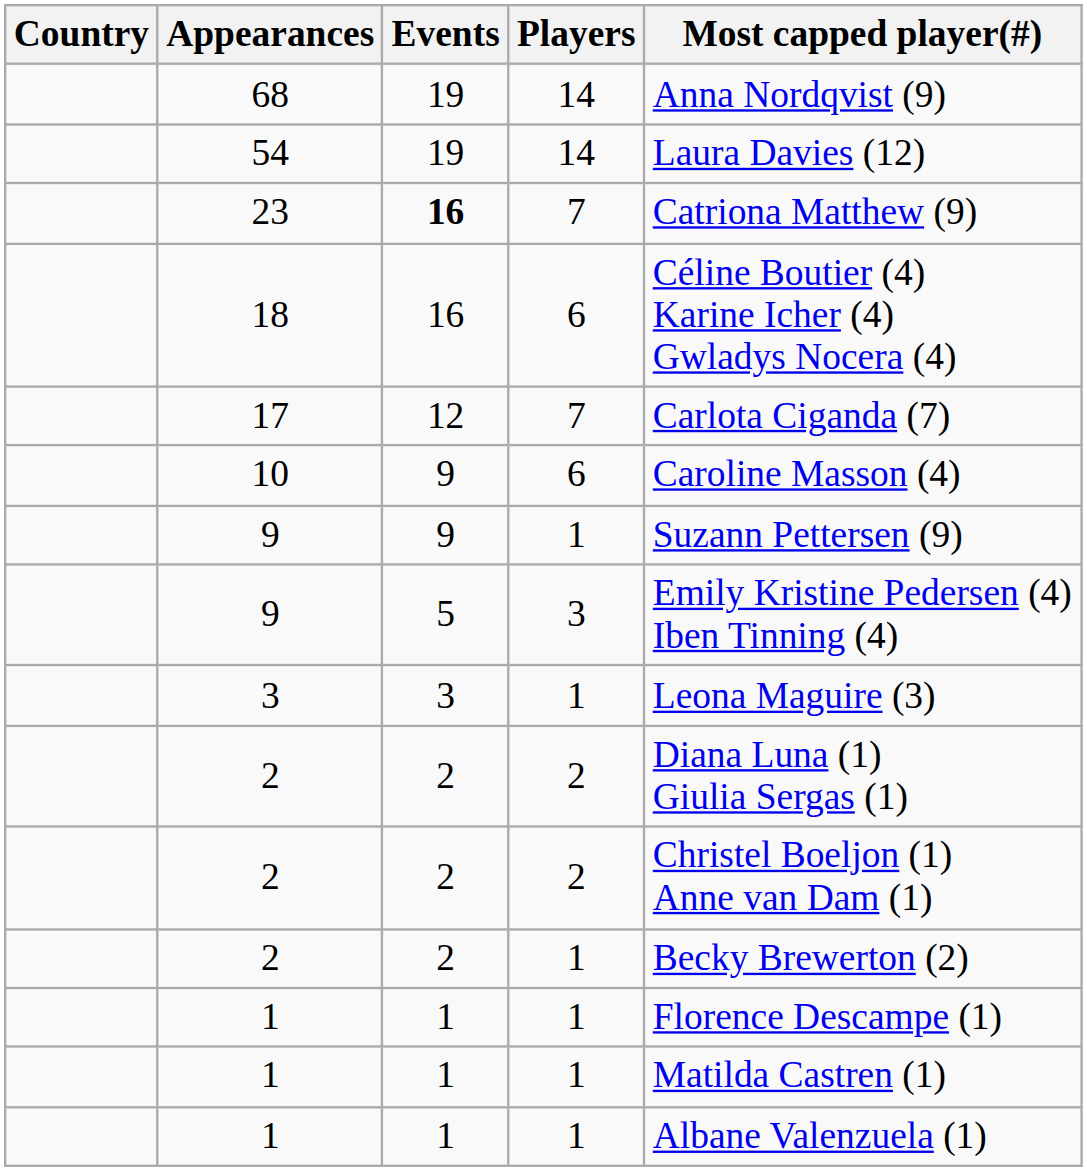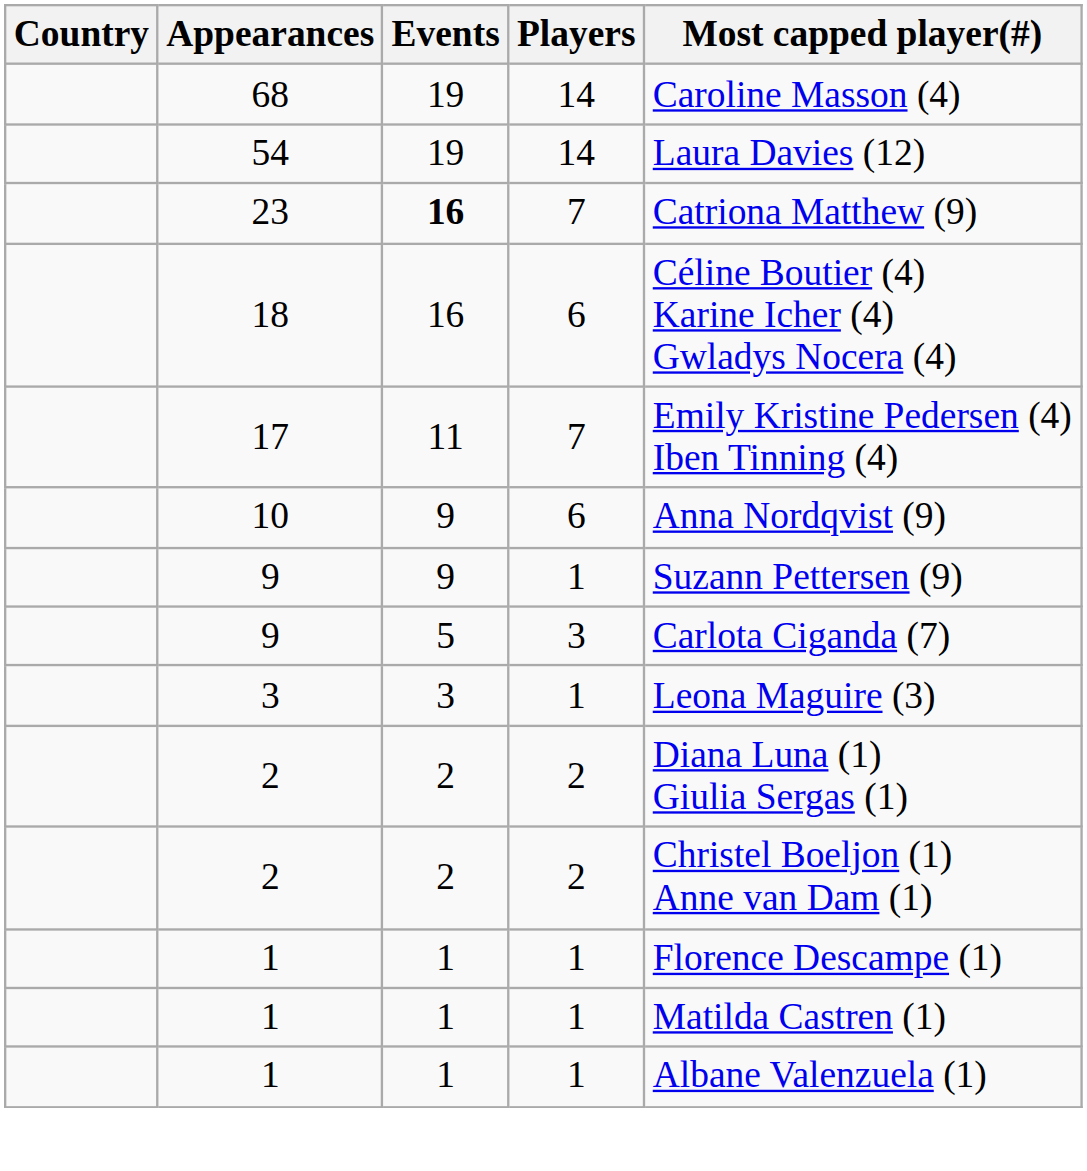 <table class="wikitable" style="text-align:center">
 <tr>
 <th>Country</th>
 <th>Appearances</th>
 <th>Events</th>
 <th>Players</th>
 <th>Most capped player(#)</th>
 </tr>
 <tr>
 <td align=left></td>
 <td>68</td>
 <td>19</td>
 <td>14</td>
-<td align=left><a href='#'>Anna Nordqvist</a> (9)</td>
+<td align=left><a href='#'>Caroline Masson</a> (4)</td>
 </tr>
 <tr>
 <td align=left></td>
 <td>54</td>
 <td>19</td>
 <td>14</td>
 <td align=left><a href='#'>Laura Davies</a> (12)</td>
 </tr>
 <tr>
 <td align=left></td>
 <td>23</td>
 <td><strong>16</strong></td>
 <td>7</td>
 <td align=left><a href='#'>Catriona Matthew</a> (9)</td>
 </tr>
 <tr>
 <td align=left></td>
 <td>18</td>
 <td>16</td>
 <td>6</td>
 <td align=left><a href='#'>Céline Boutier</a> (4)<br><a href='#'>Karine Icher</a> (4)<br><a href='#'>Gwladys Nocera</a> (4)</td>
 </tr>
 <tr>
 <td align=left></td>
 <td>17</td>
-<td>12</td>
+<td>11</td>
 <td>7</td>
-<td align=left><a href='#'>Carlota Ciganda</a> (7)</td>
+<td align=left><a href='#'>Emily Kristine Pedersen</a> (4)<br><a href='#'>Iben Tinning</a> (4)</td>
 </tr>
 <tr>
 <td align=left></td>
 <td>10</td>
 <td>9</td>
 <td>6</td>
-<td align=left><a href='#'>Caroline Masson</a> (4)</td>
+<td align=left><a href='#'>Anna Nordqvist</a> (9)</td>
 </tr>
 <tr>
 <td align=left></td>
 <td>9</td>
 <td>9</td>
 <td>1</td>
 <td align=left><a href='#'>Suzann Pettersen</a> (9)</td>
 </tr>
 <tr>
 <td align=left></td>
 <td>9</td>
 <td>5</td>
 <td>3</td>
-<td align=left><a href='#'>Emily Kristine Pedersen</a> (4)<br><a href='#'>Iben Tinning</a> (4)</td>
+<td align=left><a href='#'>Carlota Ciganda</a> (7)</td>
 </tr>
 <tr>
 <td align=left></td>
 <td>3</td>
 <td>3</td>
 <td>1</td>
 <td align=left><a href='#'>Leona Maguire</a> (3)</td>
 </tr>
 <tr>
 <td align=left></td>
 <td>2</td>
 <td>2</td>
 <td>2</td>
 <td align=left><a href='#'>Diana Luna</a> (1)<br><a href='#'>Giulia Sergas</a> (1)</td>
 </tr>
 <tr>
 <td align=left></td>
 <td>2</td>
 <td>2</td>
 <td>2</td>
 <td align=left><a href='#'>Christel Boeljon</a> (1)<br><a href='#'>Anne van Dam</a> (1)</td>
 </tr>
 <tr>
 <td align=left></td>
-<td>2</td>
-<td>2</td>
-<td>1</td>
-<td align=left><a href='#'>Becky Brewerton</a> (2)</td>
-</tr>
-<tr>
-<td align=left></td>
 <td>1</td>
 <td>1</td>
 <td>1</td>
 <td align=left><a href='#'>Florence Descampe</a> (1)</td>
 </tr>
 <tr>
 <td align=left></td>
 <td>1</td>
 <td>1</td>
 <td>1</td>
 <td align=left><a href='#'>Matilda Castren</a> (1)</td>
 </tr>
 <tr>
 <td align=left></td>
 <td>1</td>
 <td>1</td>
 <td>1</td>
 <td align=left><a href='#'>Albane Valenzuela</a> (1)</td>
 </tr>
 </table>
